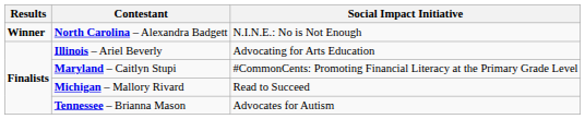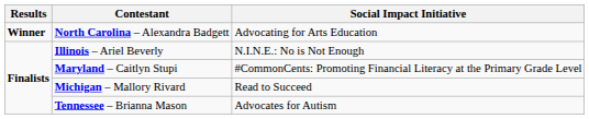 <table class="wikitable">
 <tr>
 <th>Results</th>
 <th>Contestant</th>
 <th>Social Impact Initiative</th>
 </tr>
 <tr>
 <td><strong>Winner</strong></td>
 <td> <strong><a href='#'>North Carolina</a></strong> – Alexandra Badgett</td>
-<td>N.I.N.E.: No is Not Enough</td>
+<td>Advocating for Arts Education</td>
 </tr>
 <tr>
 <td rowspan=4><strong>Finalists</strong></td>
 <td> <strong><a href='#'>Illinois</a></strong> – Ariel Beverly</td>
-<td>Advocating for Arts Education</td>
+<td>N.I.N.E.: No is Not Enough</td>
 </tr>
 <tr>
 <td> <strong><a href='#'>Maryland</a></strong> – Caitlyn Stupi</td>
 <td>#CommonCents: Promoting Financial Literacy at the Primary Grade Level</td>
 </tr>
 <tr>
 <td> <strong><a href='#'>Michigan</a></strong> – Mallory Rivard</td>
 <td>Read to Succeed</td>
 </tr>
 <tr>
 <td> <strong><a href='#'>Tennessee</a></strong> – Brianna Mason</td>
 <td>Advocates for Autism</td>
 </tr>
 </table>
